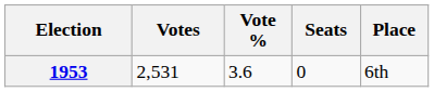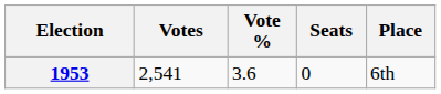 <table class="wikitable">
 <tr>
 <th width="100px">Election</th>
 <th width="70px">Votes</th>
 <th width="50px">Vote %</th>
 <th width="50px">Seats</th>
 <th width="50px">Place</th>
 </tr>
 <tr>
 <th><a href='#'>1953</a></th>
-<td>2,531 </td>
+<td>2,541 </td>
 <td>3.6 </td>
 <td>0 </td>
 <td>6th </td>
 </tr>
 </table>
